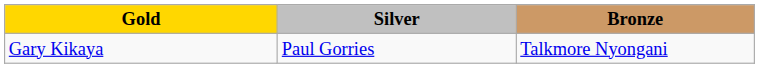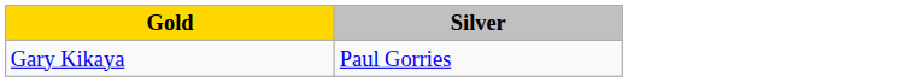 <table class="wikitable" style="text-align:left">
 <tr align="center">
 <td width=230 bgcolor=gold><strong>Gold</strong></td>
 <td width=200 bgcolor=silver><strong>Silver</strong></td>
-<td width=200 bgcolor=CC9966><strong>Bronze</strong></td>
 </tr>
 <tr>
 <td><a href='#'>Gary Kikaya</a><br><em></em></td>
 <td><a href='#'>Paul Gorries</a><br><em></em></td>
-<td><a href='#'>Talkmore Nyongani</a><br><em></em></td>
 </tr>
 </table>
